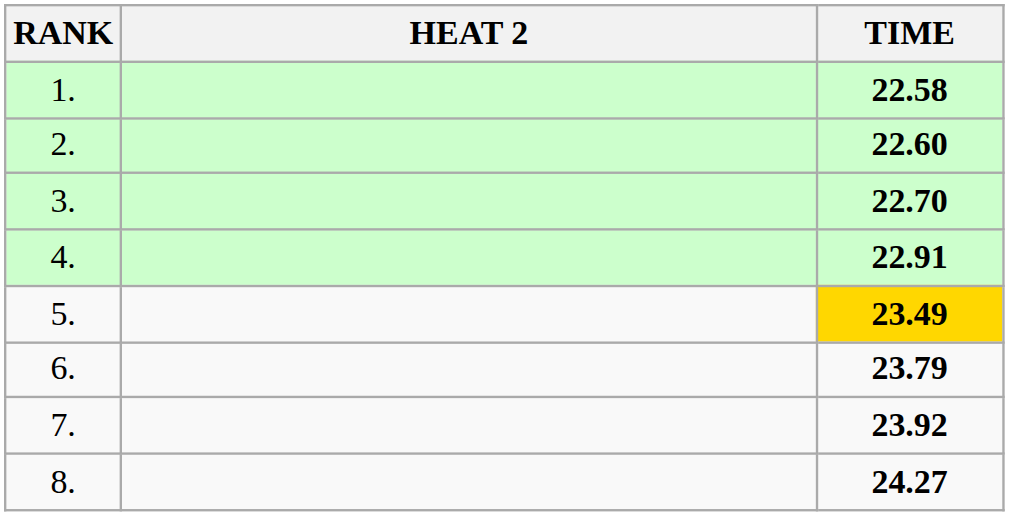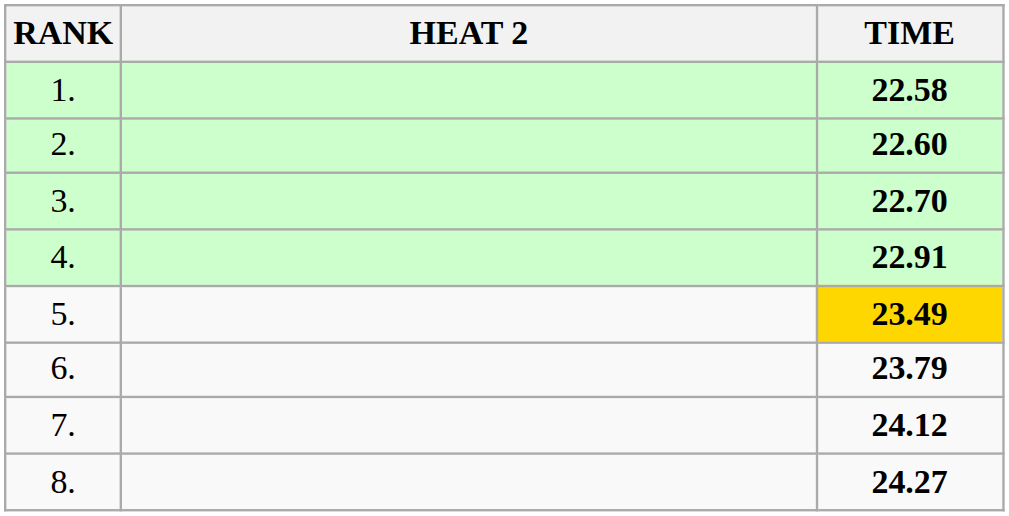 <table class="wikitable" style="border-collapse: collapse; font-size: 90%;">
 <tr>
 <th>RANK</th>
 <th style="width: 20em">HEAT 2</th>
 <th style="width: 5em">TIME</th>
 </tr>
 <tr style="background:#ccffcc;">
 <td align="center">1.</td>
 <td></td>
 <td align="center"><strong>22.58</strong></td>
 </tr>
 <tr style="background:#ccffcc;">
 <td align="center">2.</td>
 <td></td>
 <td align="center"><strong>22.60</strong></td>
 </tr>
 <tr style="background:#ccffcc;">
 <td align="center">3.</td>
 <td></td>
 <td align="center"><strong>22.70</strong></td>
 </tr>
 <tr style="background:#ccffcc;">
 <td align="center">4.</td>
 <td></td>
 <td align="center"><strong>22.91</strong></td>
 </tr>
 <tr>
 <td align="center">5.</td>
 <td></td>
 <td align="center" style="background: gold;"><strong>23.49</strong></td>
 </tr>
 <tr>
 <td align="center">6.</td>
 <td></td>
 <td align="center"><strong>23.79</strong></td>
 </tr>
 <tr>
 <td align="center">7.</td>
 <td></td>
-<td align="center"><strong>23.92</strong></td>
+<td align="center"><strong>24.12</strong></td>
 </tr>
 <tr>
 <td align="center">8.</td>
 <td></td>
 <td align="center"><strong>24.27</strong></td>
 </tr>
 </table>
